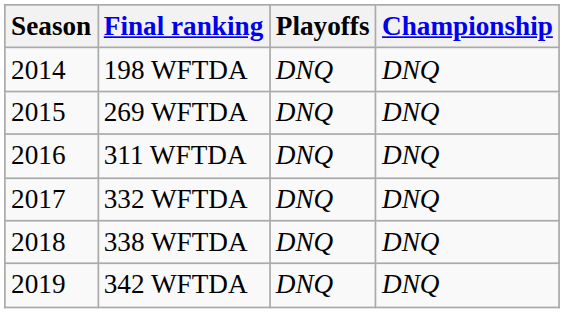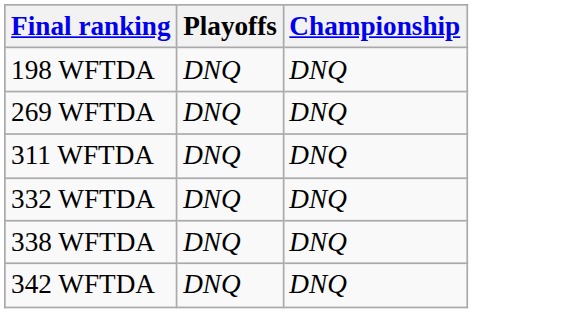 <table class="wikitable sortable">
 <tr>
-<th>Season</th>
 <th><a href='#'>Final ranking</a></th>
 <th>Playoffs</th>
 <th><a href='#'>Championship</a></th>
 </tr>
 <tr>
-<td>2014</td>
 <td>198 WFTDA</td>
 <td><em>DNQ</em></td>
 <td><em>DNQ</em></td>
 </tr>
 <tr>
-<td>2015</td>
 <td>269 WFTDA</td>
 <td><em>DNQ</em></td>
 <td><em>DNQ</em></td>
 </tr>
 <tr>
-<td>2016</td>
 <td>311 WFTDA</td>
 <td><em>DNQ</em></td>
 <td><em>DNQ</em></td>
 </tr>
 <tr>
-<td>2017</td>
 <td>332 WFTDA</td>
 <td><em>DNQ</em></td>
 <td><em>DNQ</em></td>
 </tr>
 <tr>
-<td>2018</td>
 <td>338 WFTDA</td>
 <td><em>DNQ</em></td>
 <td><em>DNQ</em></td>
 </tr>
 <tr>
-<td>2019</td>
 <td>342 WFTDA</td>
 <td><em>DNQ</em></td>
 <td><em>DNQ</em></td>
 </tr>
 </table>
